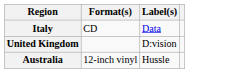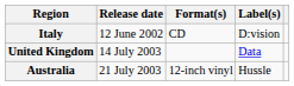 <table class="wikitable plainrowheaders">
 <tr>
 <th scope="col">Region</th>
+<th scope="col">Release date</th>
 <th scope="col">Format(s)</th>
 <th scope="col">Label(s)</th>
 <th scope="col"></th>
 </tr>
 <tr>
 <th scope="row">Italy</th>
+<td>12 June 2002</td>
 <td>CD</td>
+<td>D:vision</td>
+<td></td>
+</tr>
+<tr>
+<th scope="row">United Kingdom</th>
+<td>14 July 2003</td>
+<td></td>
 <td><a href='#'>Data</a></td>
 <td></td>
 </tr>
 <tr>
-<th scope="row">United Kingdom</th>
-<td></td>
-<td>D:vision</td>
-<td></td>
-</tr>
-<tr>
 <th scope="row">Australia</th>
+<td>21 July 2003</td>
 <td>12-inch vinyl</td>
 <td>Hussle</td>
 <td></td>
 </tr>
 </table>
